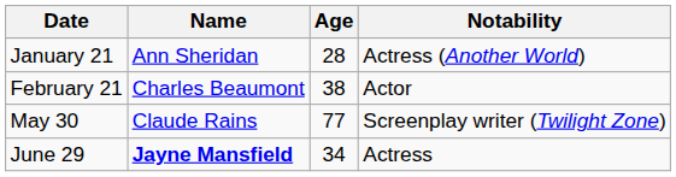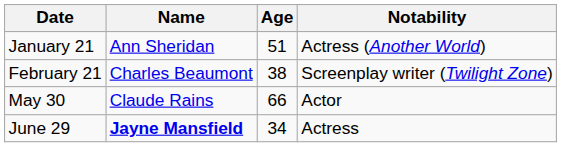 <table class="wikitable">
 <tr>
 <th>Date</th>
 <th>Name</th>
 <th>Age</th>
 <th>Notability</th>
 </tr>
 <tr>
 <td>January 21</td>
 <td><a href='#'>Ann Sheridan</a></td>
-<td align="center">28</td>
+<td align="center">51</td>
 <td>Actress (<em><a href='#'>Another World</a></em>)</td>
 </tr>
 <tr>
 <td>February 21</td>
 <td><a href='#'>Charles Beaumont</a></td>
 <td align="center">38</td>
-<td>Actor</td>
+<td>Screenplay writer (<em><a href='#'>Twilight Zone</a></em>)</td>
 </tr>
 <tr>
 <td>May 30</td>
 <td><a href='#'>Claude Rains</a></td>
-<td align="center">77</td>
-<td>Screenplay writer (<em><a href='#'>Twilight Zone</a></em>)</td>
+<td align="center">66</td>
+<td>Actor</td>
 </tr>
 <tr>
 <td>June 29</td>
 <td><strong><a href='#'>Jayne Mansfield</a></strong></td>
 <td align="center">34</td>
 <td>Actress</td>
 </tr>
 </table>
